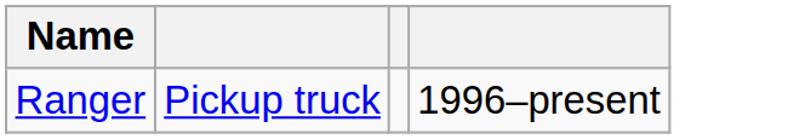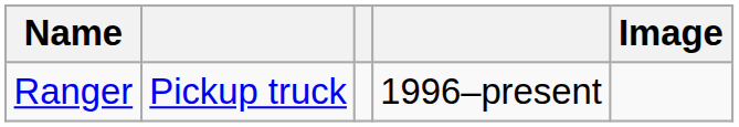 <table class= "wikitable sortable">
 <tr>
 <th width=px>Name</th>
 <th></th>
 <th width= px></th>
 <th width=px></th>
+<th>Image</th>
 </tr>
 <tr>
 <td><a href='#'>Ranger</a></td>
 <td><a href='#'>Pickup truck</a></td>
 <td></td>
 <td>1996–present</td>
+<td></td>
 </tr>
 </table>
